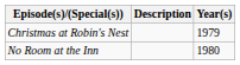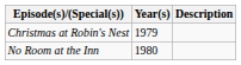 <table class="wikitable sortable">
 <tr>
 <th>Episode(s)/(Special(s))</th>
+<th>Year(s)</th>
 <th>Description</th>
-<th>Year(s)</th>
 </tr>
 <tr>
 <td><em>Christmas at Robin's Nest</em></td>
+<td>1979</td>
 <td></td>
-<td>1979</td>
 </tr>
 <tr>
 <td><em>No Room at the Inn</em></td>
+<td>1980</td>
 <td></td>
-<td>1980</td>
 </tr>
 </table>
